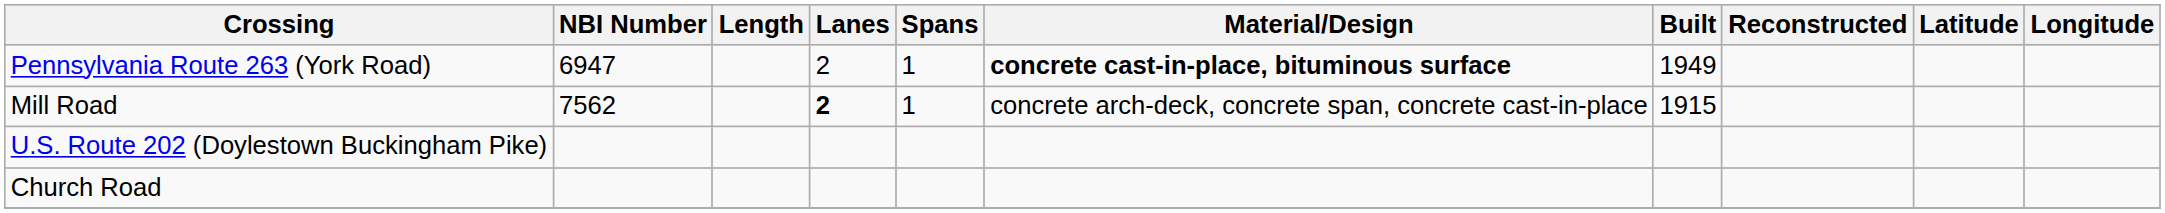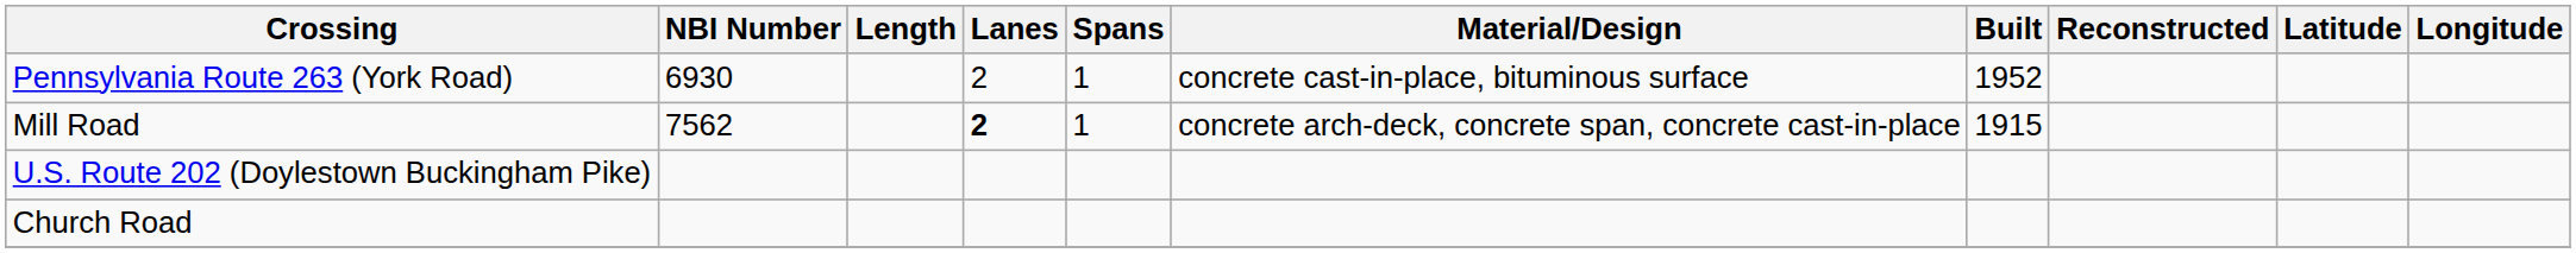 <table class="wikitable">
 <tr>
 <th>Crossing</th>
 <th>NBI Number</th>
 <th>Length</th>
 <th>Lanes</th>
 <th>Spans</th>
 <th>Material/Design</th>
 <th>Built</th>
 <th>Reconstructed</th>
 <th>Latitude</th>
 <th>Longitude</th>
 </tr>
 <tr>
 <td><a href='#'>Pennsylvania Route 263</a> (York Road)</td>
-<td>6947</td>
+<td>6930</td>
 <td></td>
 <td>2</td>
 <td>1</td>
-<td><strong>concrete cast-in-place, bituminous surface</strong></td>
-<td>1949</td>
+<td>concrete cast-in-place, bituminous surface</td>
+<td>1952</td>
 <td></td>
 <td></td>
 <td></td>
 </tr>
 <tr>
 <td>Mill Road</td>
 <td>7562</td>
 <td></td>
 <td><strong>2</strong></td>
 <td>1</td>
 <td>concrete arch-deck, concrete span, concrete cast-in-place</td>
 <td>1915</td>
 <td></td>
 <td></td>
 <td></td>
 </tr>
 <tr>
 <td><a href='#'>U.S. Route 202</a> (Doylestown Buckingham Pike)</td>
 <td></td>
 <td></td>
 <td></td>
 <td></td>
 <td></td>
 <td></td>
 <td></td>
 <td></td>
 <td></td>
 </tr>
 <tr>
 <td>Church Road</td>
 <td></td>
 <td></td>
 <td></td>
 <td></td>
 <td></td>
 <td></td>
 <td></td>
 <td></td>
 <td></td>
 </tr>
 <tr>
 </tr>
 </table>
